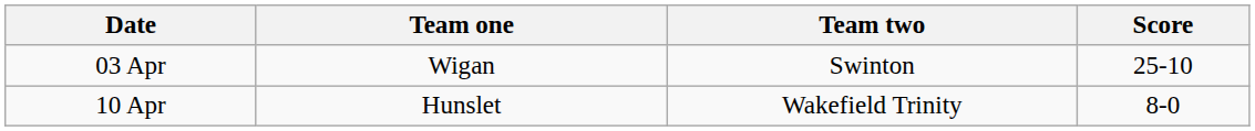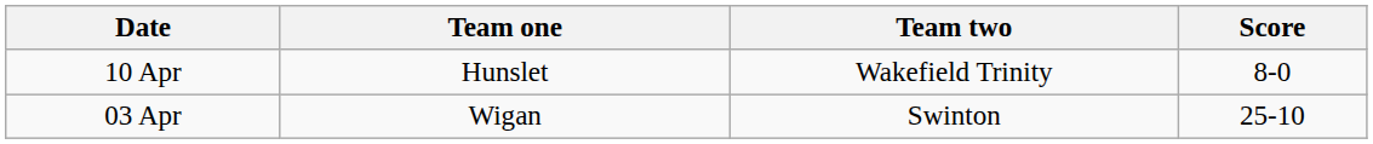 <table class="wikitable" style="text-align: center">
 <tr>
 <th width=150>Date</th>
 <th width=250>Team one</th>
 <th width=250>Team two</th>
 <th width=100>Score</th>
 </tr>
 <tr>
+<td>10 Apr</td>
+<td>Hunslet</td>
+<td>Wakefield Trinity</td>
+<td>8-0</td>
+</tr>
+<tr>
 <td>03 Apr</td>
 <td>Wigan</td>
 <td>Swinton</td>
 <td>25-10</td>
 </tr>
-<tr>
-<td>10 Apr</td>
-<td>Hunslet</td>
-<td>Wakefield Trinity</td>
-<td>8-0</td>
-</tr>
 </table>
